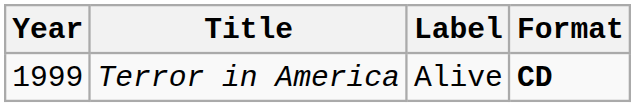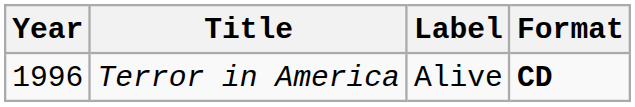 <table class="wikitable">
 <tr>
 <th>Year</th>
 <th>Title</th>
 <th>Label</th>
 <th>Format</th>
 </tr>
 <tr>
-<td>1999</td>
+<td>1996</td>
 <td><em>Terror in America</em></td>
 <td>Alive</td>
 <td><strong>CD</strong></td>
 </tr>
 </table>
